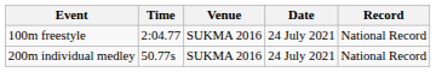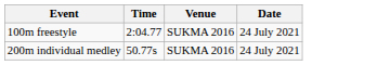 <table class="wikitable">
 <tr>
 <th>Event</th>
 <th>Time</th>
 <th>Venue</th>
 <th>Date</th>
-<th>Record</th>
 </tr>
 <tr>
 <td>100m freestyle</td>
 <td>2:04.77</td>
 <td>SUKMA 2016</td>
 <td>24 July 2021</td>
-<td>National Record </td>
 </tr>
 <tr>
 <td>200m individual medley</td>
 <td>50.77s</td>
 <td>SUKMA 2016</td>
 <td>24 July 2021</td>
-<td>National Record </td>
 </tr>
 </table>
